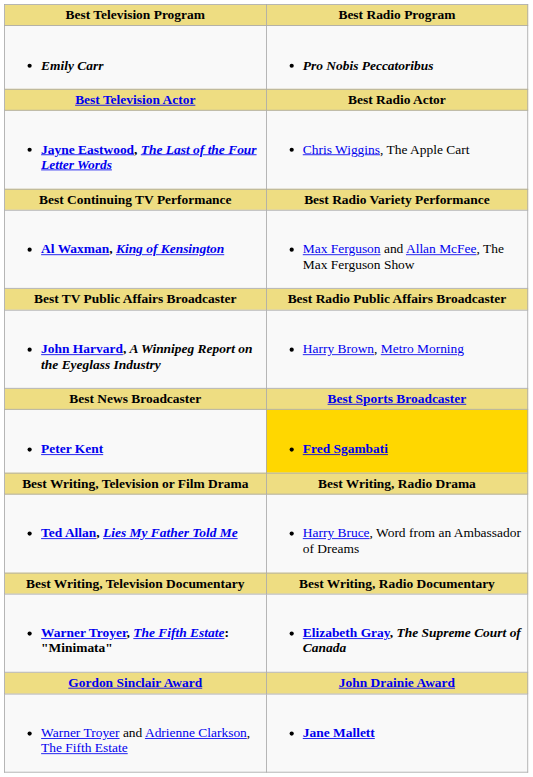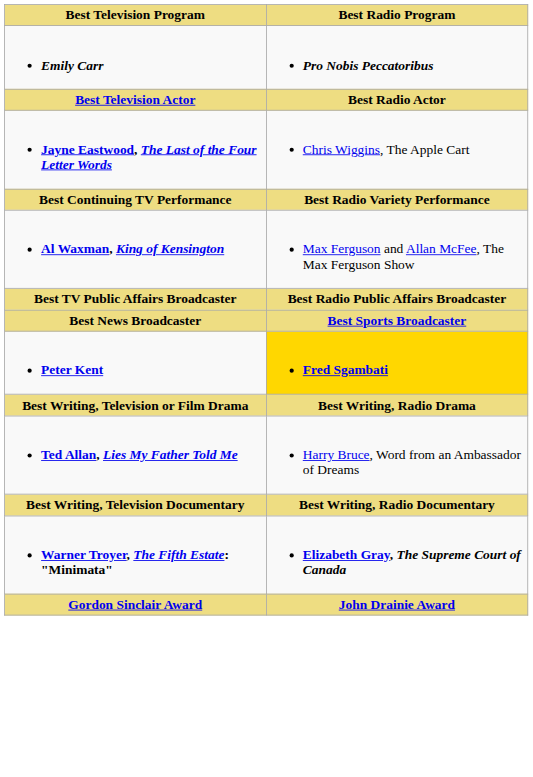 <table class=wikitable width="100%">
 <tr>
 <th style="background:#EEDD82; width:50%">Best Television Program</th>
 <th style="background:#EEDD82; width:50%">Best Radio Program</th>
 </tr>
 <tr>
 <td valign="top"><br><ul><li> <strong><em>Emily Carr</em></strong></li></ul></td>
 <td valign="top"><br><ul><li> <strong><em>Pro Nobis Peccatoribus</em></strong></li></ul></td>
 </tr>
 <tr>
 <th style="background:#EEDD82; width:50%"><a href='#'>Best Television Actor</a></th>
 <th style="background:#EEDD82; width:50%">Best Radio Actor</th>
 </tr>
 <tr>
 <td valign="top"><br><ul><li> <strong><a href='#'>Jayne Eastwood</a>, <em><a href='#'>The Last of the Four Letter Words</a><strong><em></li></ul></td>
 <td valign="top"><br><ul><li> </strong><a href='#'>Chris Wiggins</a>, </em>The Apple Cart</em></strong></li></ul></td>
 </tr>
 <tr>
 <th style="background:#EEDD82; width:50%">Best Continuing TV Performance</th>
 <th style="background:#EEDD82; width:50%">Best Radio Variety Performance</th>
 </tr>
 <tr>
 <td valign="top"><br><ul><li> <strong><a href='#'>Al Waxman</a>, <em><a href='#'>King of Kensington</a><strong><em></li></ul></td>
 <td valign="top"><br><ul><li> </strong><a href='#'>Max Ferguson</a> and <a href='#'>Allan McFee</a>, </em>The Max Ferguson Show</em></strong></li></ul></td>
 </tr>
 <tr>
 <th style="background:#EEDD82; width:50%">Best TV Public Affairs Broadcaster</th>
 <th style="background:#EEDD82; width:50%">Best Radio Public Affairs Broadcaster</th>
 </tr>
 <tr>
-<td valign="top"><br><ul><li> <strong><a href='#'>John Harvard</a>, <em>A Winnipeg Report on the Eyeglass Industry<strong><em></li></ul></td>
-<td valign="top"><br><ul><li> </strong><a href='#'>Harry Brown</a>, </em><a href='#'>Metro Morning</a></em></strong></li></ul></td>
-</tr>
-<tr>
 <th style="background:#EEDD82; width:50%">Best News Broadcaster</th>
 <th style="background:#EEDD82; width:50%"><a href='#'>Best Sports Broadcaster</a></th>
 </tr>
 <tr>
 <td valign="top"><br><ul><li> <strong><a href='#'>Peter Kent</a></strong></li></ul></td>
 <td valign="top" style="background: gold;"><br><ul><li> <strong><a href='#'>Fred Sgambati</a></strong></li></ul></td>
 </tr>
 <tr>
 <th style="background:#EEDD82; width:50%">Best Writing, Television or Film Drama</th>
 <th style="background:#EEDD82; width:50%">Best Writing, Radio Drama</th>
 </tr>
 <tr>
 <td valign="top"><br><ul><li> <strong><a href='#'>Ted Allan</a>, <em><a href='#'>Lies My Father Told Me</a><strong><em></li></ul></td>
 <td valign="top"><br><ul><li> </strong><a href='#'>Harry Bruce</a>, </em>Word from an Ambassador of Dreams</em></strong></li></ul></td>
 </tr>
 <tr>
 <th style="background:#EEDD82; width:50%">Best Writing, Television Documentary</th>
 <th style="background:#EEDD82; width:50%">Best Writing, Radio Documentary</th>
 </tr>
 <tr>
 <td valign="top"><br><ul><li> <strong><a href='#'>Warner Troyer</a>, <em><a href='#'>The Fifth Estate</a></em>: "Minimata"</strong></li></ul></td>
 <td valign="top"><br><ul><li> <strong><a href='#'>Elizabeth Gray</a>, <em>The Supreme Court of Canada<strong><em></li></ul></td>
 </tr>
 <tr>
 <th style="background:#EEDD82; width:50%"><a href='#'>Gordon Sinclair Award</a></th>
 <th style="background:#EEDD82; width:50%"><a href='#'>John Drainie Award</a></th>
 </tr>
-<tr>
-<td valign="top"><br><ul><li> </strong><a href='#'>Warner Troyer</a> and <a href='#'>Adrienne Clarkson</a>, </em><a href='#'>The Fifth Estate</a></em></strong></li></ul></td>
-<td valign="top"><br><ul><li> <strong><a href='#'>Jane Mallett</a></strong></li></ul></td>
-</tr>
 </table>
